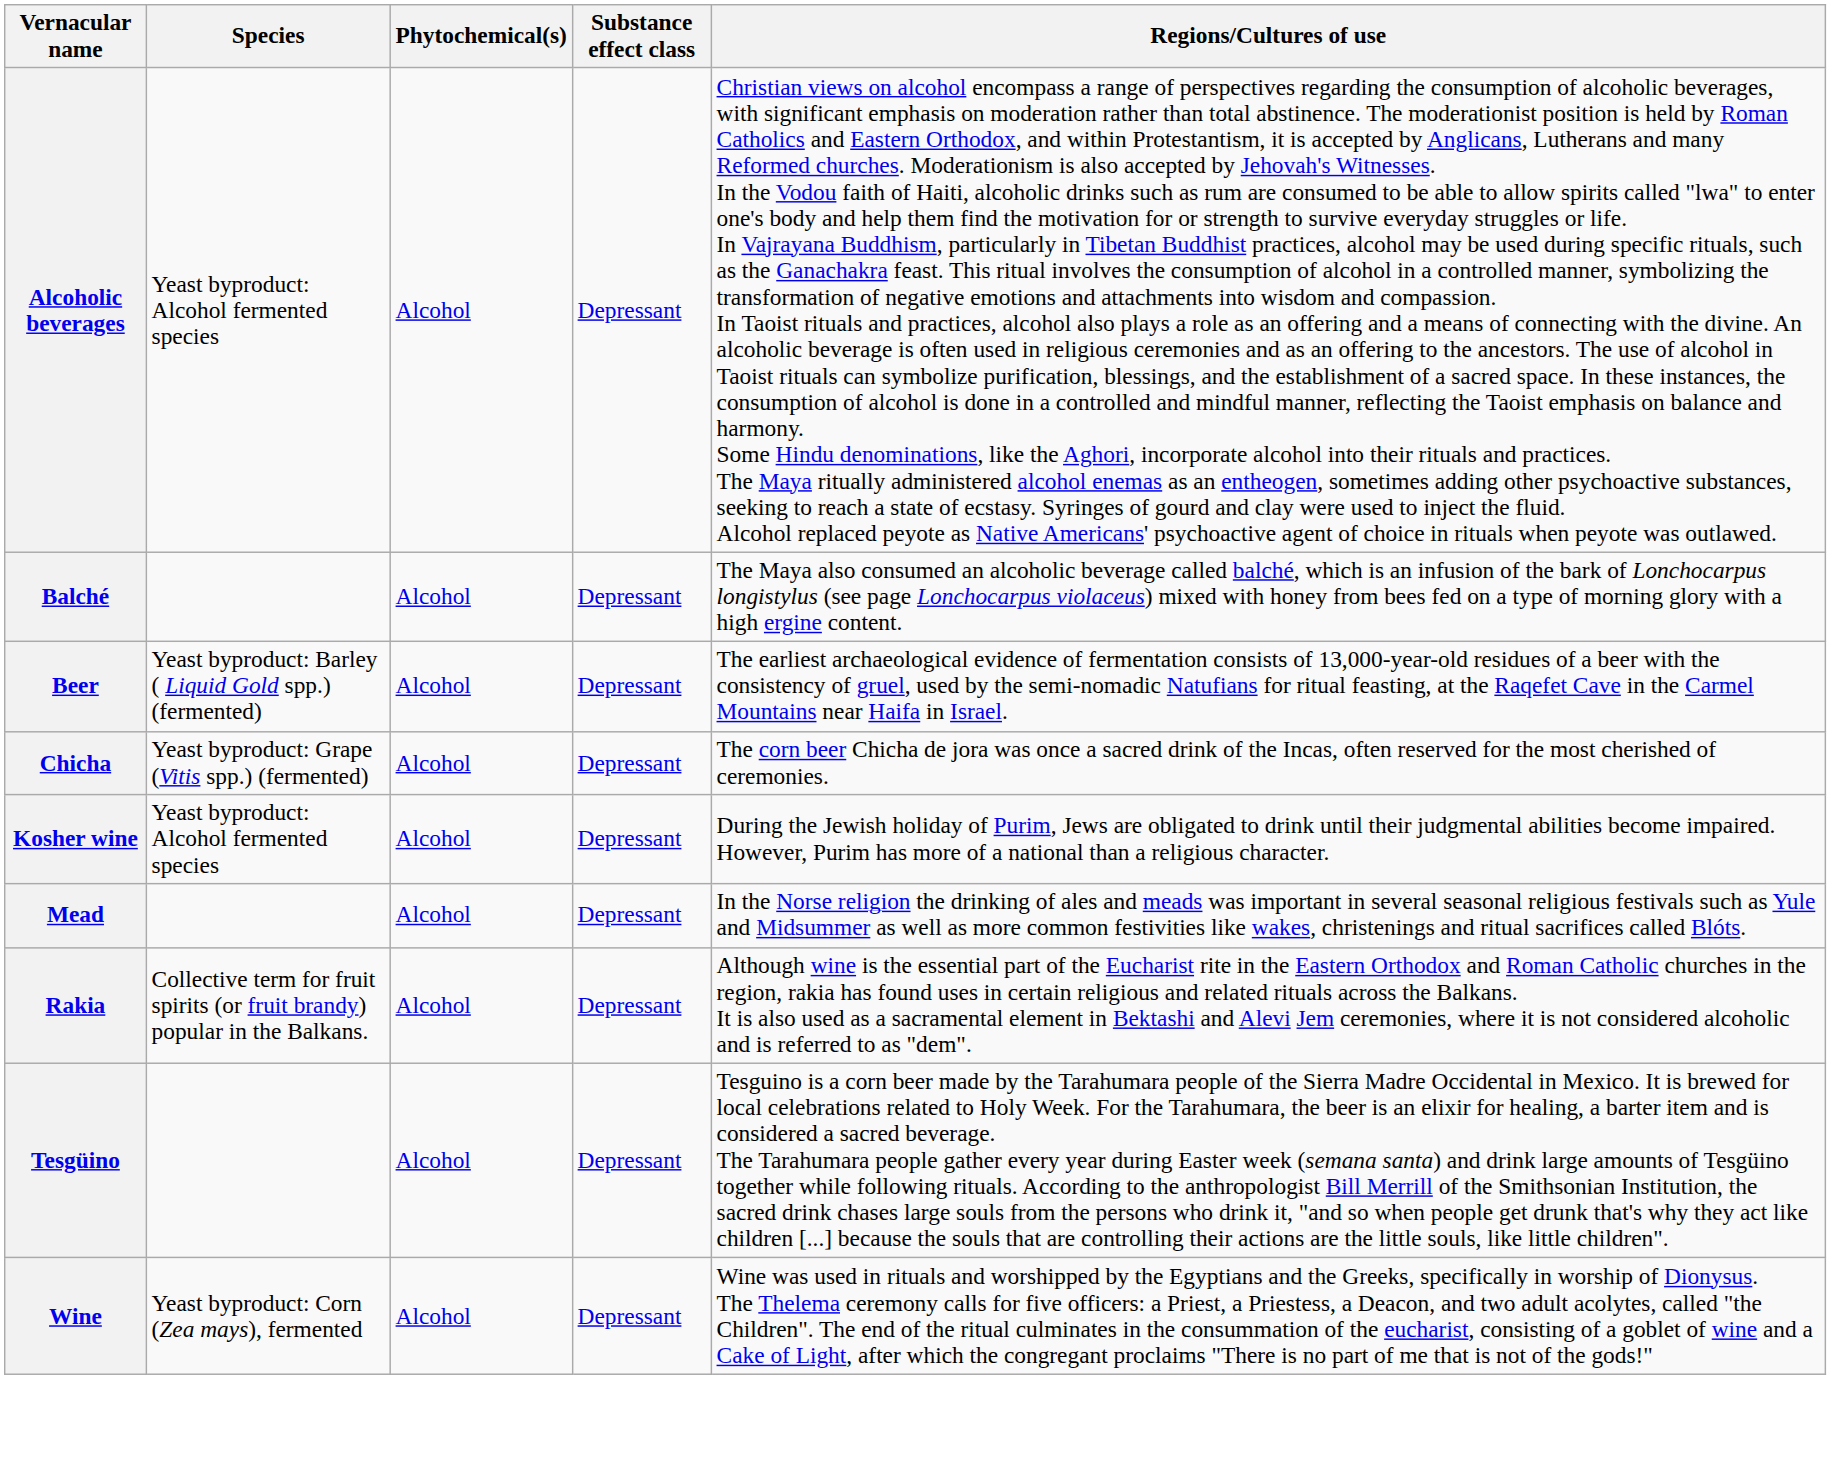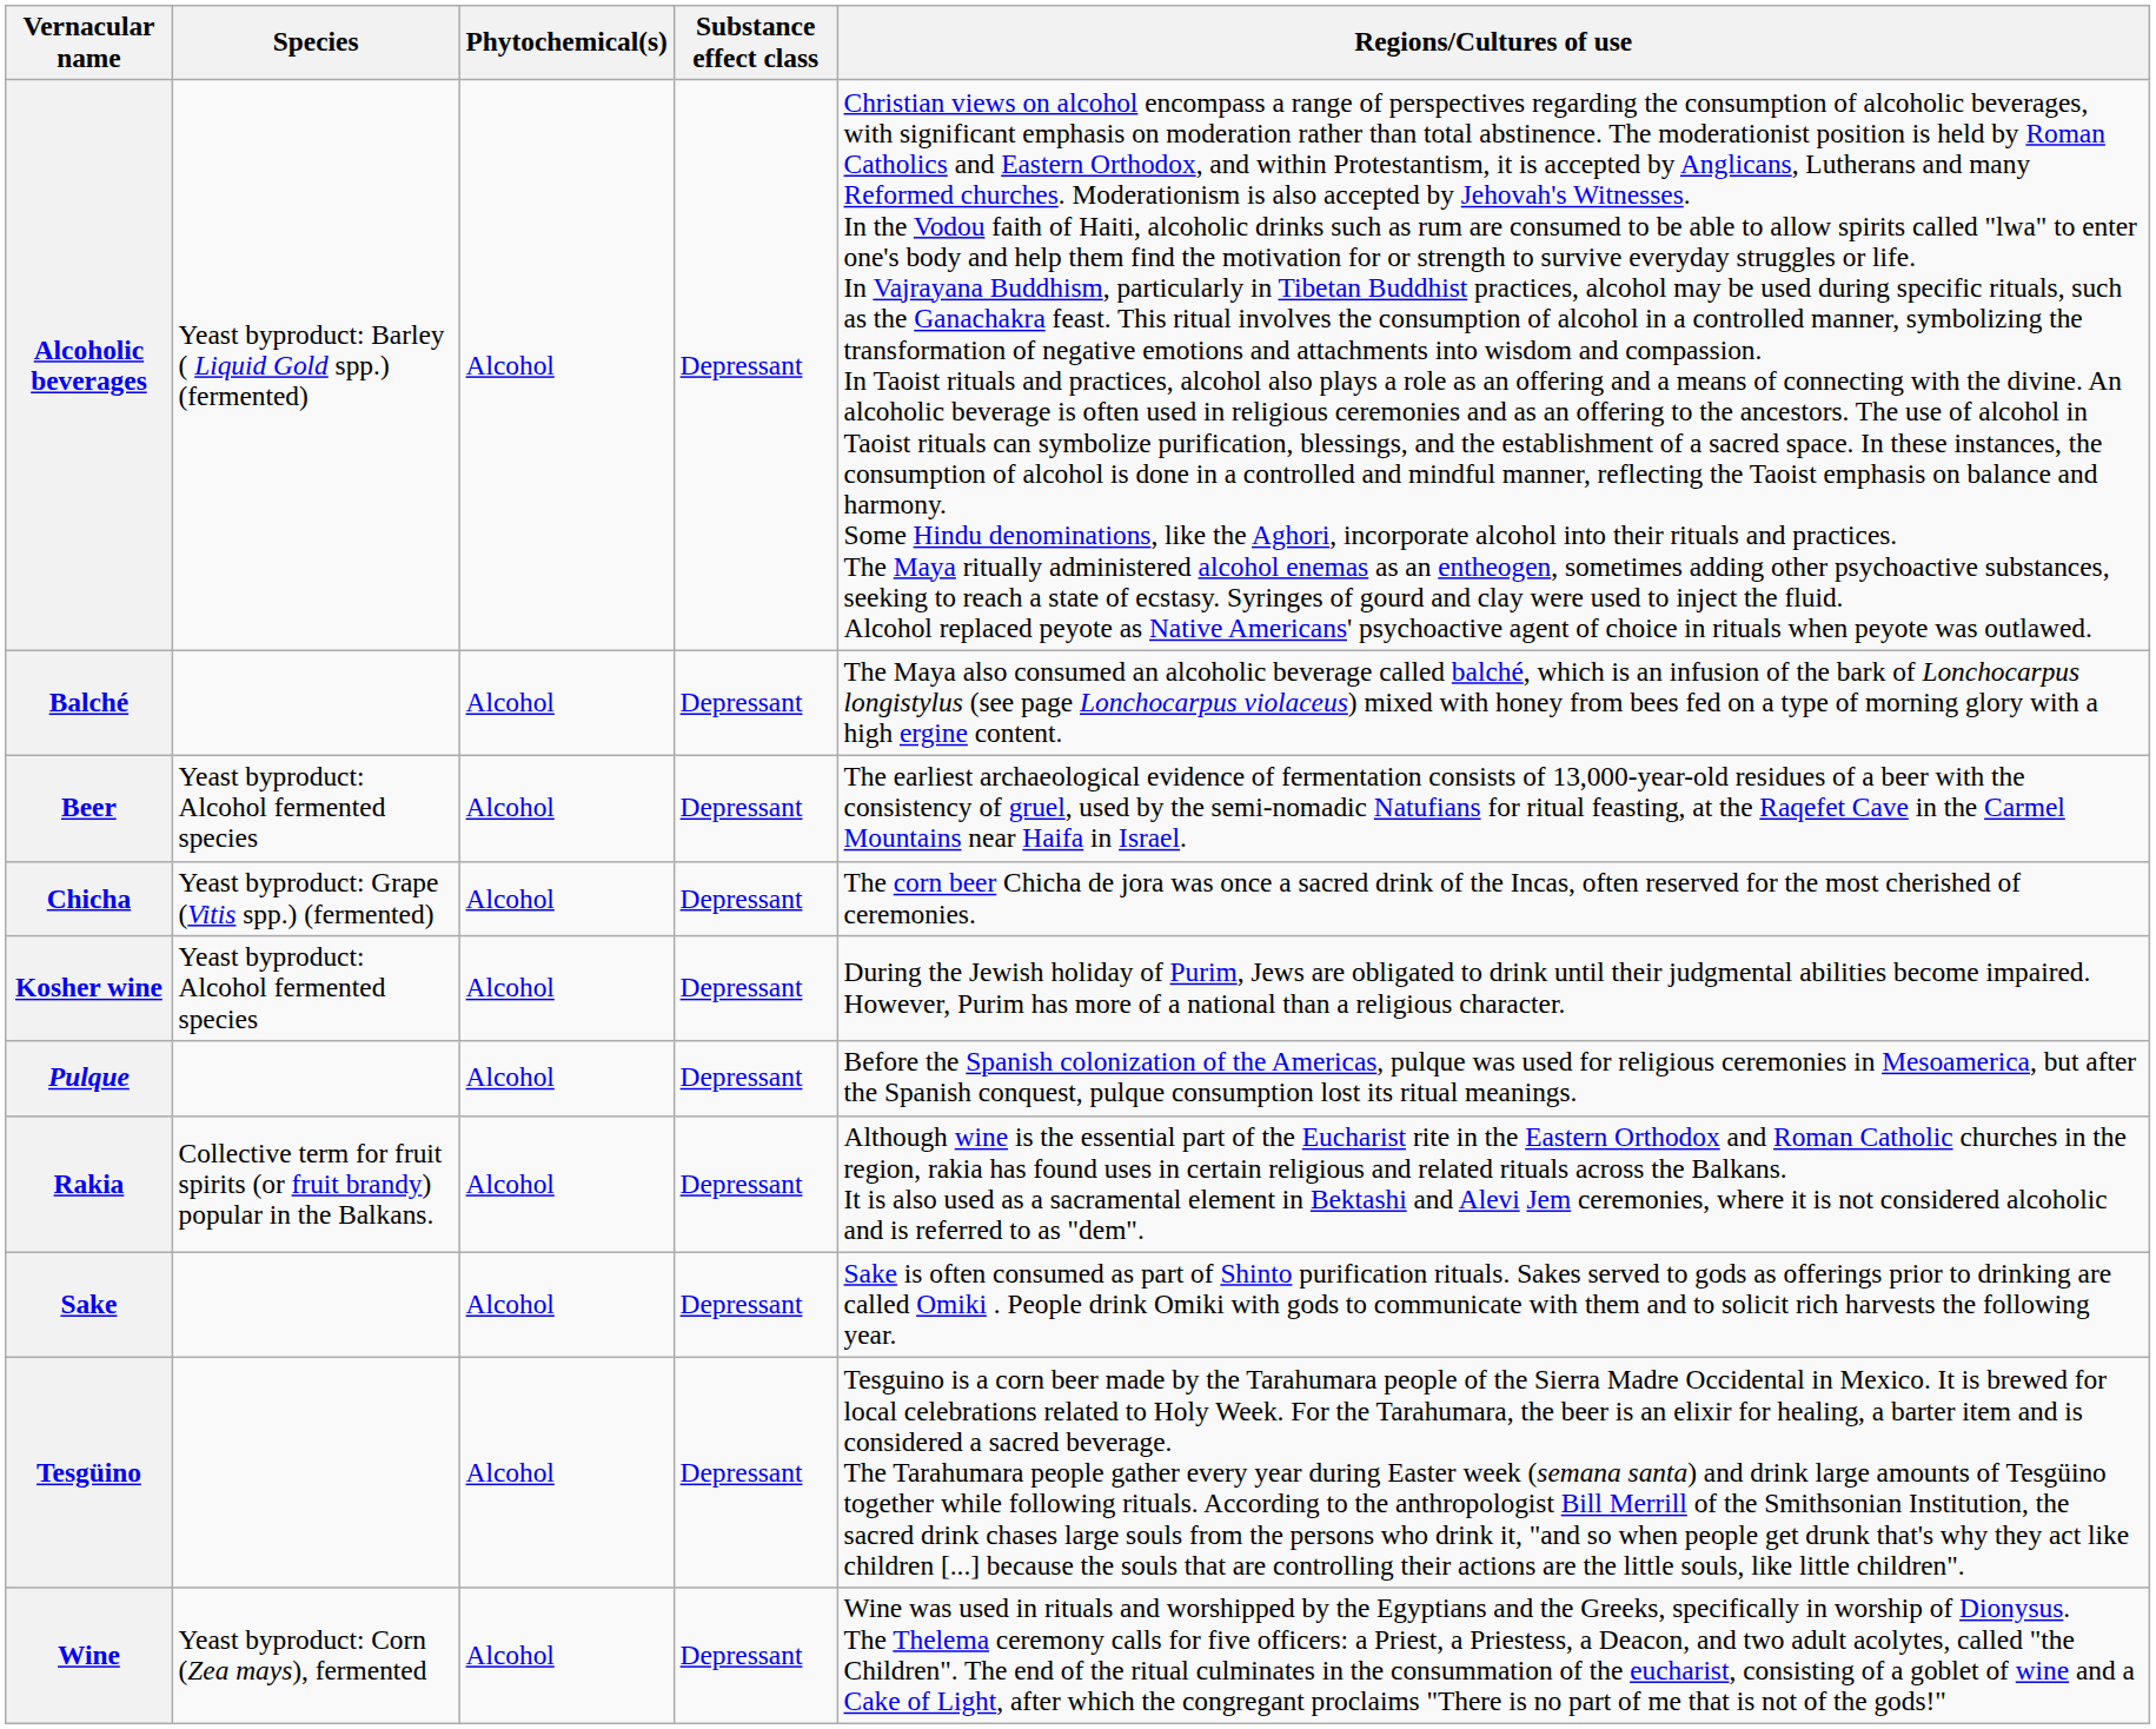 <table class="wikitable sortable">
 <tr>
 <th>Vernacular name</th>
 <th>Species</th>
 <th>Phytochemical(s)</th>
 <th>Substance effect class</th>
 <th>Regions/Cultures of use</th>
 </tr>
 <tr>
 <th><a href='#'>Alcoholic beverages</a></th>
-<td>Yeast byproduct: Alcohol fermented species</td>
+<td>Yeast byproduct: Barley (<em> <a href='#'>Liquid Gold</a></em> spp.) (fermented)</td>
 <td><a href='#'>Alcohol</a></td>
 <td><a href='#'>Depressant</a></td>
 <td><a href='#'>Christian views on alcohol</a> encompass a range of perspectives regarding the consumption of alcoholic beverages, with significant emphasis on moderation rather than total abstinence. The moderationist position is held by <a href='#'>Roman Catholics</a> and <a href='#'>Eastern Orthodox</a>, and within Protestantism, it is accepted by <a href='#'>Anglicans</a>, Lutherans and many <a href='#'>Reformed churches</a>. Moderationism is also accepted by <a href='#'>Jehovah's Witnesses</a>.<br>In the <a href='#'>Vodou</a> faith of Haiti, alcoholic drinks such as rum are consumed to be able to allow spirits called "lwa" to enter one's body and help them find the motivation for or strength to survive everyday struggles or life.<br>In <a href='#'>Vajrayana Buddhism</a>, particularly in <a href='#'>Tibetan Buddhist</a> practices, alcohol may be used during specific rituals, such as the <a href='#'>Ganachakra</a> feast. This ritual involves the consumption of alcohol in a controlled manner, symbolizing the transformation of negative emotions and attachments into wisdom and compassion.<br>In Taoist rituals and practices, alcohol also plays a role as an offering and a means of connecting with the divine. An alcoholic beverage is often used in religious ceremonies and as an offering to the ancestors. The use of alcohol in Taoist rituals can symbolize purification, blessings, and the establishment of a sacred space. In these instances, the consumption of alcohol is done in a controlled and mindful manner, reflecting the Taoist emphasis on balance and harmony.<br>Some <a href='#'>Hindu denominations</a>, like the <a href='#'>Aghori</a>, incorporate alcohol into their rituals and practices.<br>The <a href='#'>Maya</a> ritually administered <a href='#'>alcohol enemas</a> as an <a href='#'>entheogen</a>, sometimes adding other psychoactive substances, seeking to reach a state of ecstasy. Syringes of gourd and clay were used to inject the fluid.<br>Alcohol replaced peyote as <a href='#'>Native Americans</a>' psychoactive agent of choice in rituals when peyote was outlawed.</td>
 </tr>
 <tr>
 <th><a href='#'>Balché</a></th>
 <td></td>
 <td><a href='#'>Alcohol</a></td>
 <td><a href='#'>Depressant</a></td>
 <td>The Maya also consumed an alcoholic beverage called <a href='#'>balché</a>, which is an infusion of the bark of <em>Lonchocarpus longistylus</em> (see page <em><a href='#'>Lonchocarpus violaceus</a></em>) mixed with honey from bees fed on a type of morning glory with a high <a href='#'>ergine</a> content.</td>
 </tr>
 <tr>
 <th><a href='#'>Beer</a></th>
-<td>Yeast byproduct: Barley (<em> <a href='#'>Liquid Gold</a></em> spp.) (fermented)</td>
+<td>Yeast byproduct: Alcohol fermented species</td>
 <td><a href='#'>Alcohol</a></td>
 <td><a href='#'>Depressant</a></td>
 <td>The earliest archaeological evidence of fermentation consists of 13,000-year-old residues of a beer with the consistency of <a href='#'>gruel</a>, used by the semi-nomadic <a href='#'>Natufians</a> for ritual feasting, at the <a href='#'>Raqefet Cave</a> in the <a href='#'>Carmel Mountains</a> near <a href='#'>Haifa</a> in <a href='#'>Israel</a>.</td>
 </tr>
 <tr>
 <th><a href='#'>Chicha</a></th>
 <td>Yeast byproduct: Grape (<em><a href='#'>Vitis</a></em> spp.) (fermented)</td>
 <td><a href='#'>Alcohol</a></td>
 <td><a href='#'>Depressant</a></td>
 <td>The <a href='#'>corn beer</a> Chicha de jora was once a sacred drink of the Incas, often reserved for the most cherished of ceremonies.</td>
 </tr>
 <tr>
 <th><a href='#'>Kosher wine</a></th>
 <td>Yeast byproduct: Alcohol fermented species</td>
 <td><a href='#'>Alcohol</a></td>
 <td><a href='#'>Depressant</a></td>
 <td>During the Jewish holiday of <a href='#'>Purim</a>, Jews are obligated to drink until their judgmental abilities become impaired. However, Purim has more of a national than a religious character.</td>
 </tr>
 <tr>
-<th><a href='#'>Mead</a></th>
+<th><em><a href='#'>Pulque</a></em></th>
 <td></td>
 <td><a href='#'>Alcohol</a></td>
 <td><a href='#'>Depressant</a></td>
-<td>In the <a href='#'>Norse religion</a> the drinking of ales and <a href='#'>meads</a> was important in several seasonal religious festivals such as <a href='#'>Yule</a> and <a href='#'>Midsummer</a> as well as more common festivities like <a href='#'>wakes</a>, christenings and ritual sacrifices called <a href='#'>Blóts</a>.</td>
+<td>Before the <a href='#'>Spanish colonization of the Americas</a>, pulque was used for religious ceremonies in <a href='#'>Mesoamerica</a>, but after the Spanish conquest, pulque consumption lost its ritual meanings.</td>
 </tr>
 <tr>
 <th><a href='#'>Rakia</a></th>
 <td>Collective term for fruit spirits (or <a href='#'>fruit brandy</a>) popular in the Balkans.</td>
 <td><a href='#'>Alcohol</a></td>
 <td><a href='#'>Depressant</a></td>
 <td>Although <a href='#'>wine</a> is the essential part of the <a href='#'>Eucharist</a> rite in the <a href='#'>Eastern Orthodox</a> and <a href='#'>Roman Catholic</a> churches in the region, rakia has found uses in certain religious and related rituals across the Balkans.<br>It is also used as a sacramental element in <a href='#'>Bektashi</a> and <a href='#'>Alevi</a> <a href='#'>Jem</a> ceremonies, where it is not considered alcoholic and is referred to as "dem".</td>
+</tr>
+<tr>
+<th><a href='#'>Sake</a></th>
+<td></td>
+<td><a href='#'>Alcohol</a></td>
+<td><a href='#'>Depressant</a></td>
+<td><a href='#'>Sake</a> is often consumed as part of <a href='#'>Shinto</a> purification rituals. Sakes served to gods as offerings prior to drinking are called <a href='#'>Omiki</a> . People drink Omiki with gods to communicate with them and to solicit rich harvests the following year.</td>
 </tr>
 <tr>
 <th><a href='#'>Tesgüino</a></th>
 <td></td>
 <td><a href='#'>Alcohol</a></td>
 <td><a href='#'>Depressant</a></td>
 <td>Tesguino is a corn beer made by the Tarahumara people of the Sierra Madre Occidental in Mexico. It is brewed for local celebrations related to Holy Week. For the Tarahumara, the beer is an elixir for healing, a barter item and is considered a sacred beverage.<br>The Tarahumara people gather every year during Easter week (<em>semana santa</em>) and drink large amounts of Tesgüino together while following rituals. According to the anthropologist <a href='#'>Bill Merrill</a> of the Smithsonian Institution, the sacred drink chases large souls from the persons who drink it, "and so when people get drunk that's why they act like children [...] because the souls that are controlling their actions are the little souls, like little children".</td>
 </tr>
 <tr>
 <th><a href='#'>Wine</a></th>
 <td>Yeast byproduct: Corn (<em>Zea mays</em>), fermented</td>
 <td><a href='#'>Alcohol</a></td>
 <td><a href='#'>Depressant</a></td>
 <td>Wine was used in rituals and worshipped by the Egyptians and the Greeks, specifically in worship of <a href='#'>Dionysus</a>.<br>The <a href='#'>Thelema</a> ceremony calls for five officers: a Priest, a Priestess, a Deacon, and two adult acolytes, called "the Children". The end of the ritual culminates in the consummation of the <a href='#'>eucharist</a>, consisting of a goblet of <a href='#'>wine</a> and a <a href='#'>Cake of Light</a>, after which the congregant proclaims "There is no part of me that is not of the gods!"</td>
 </tr>
 </table>
